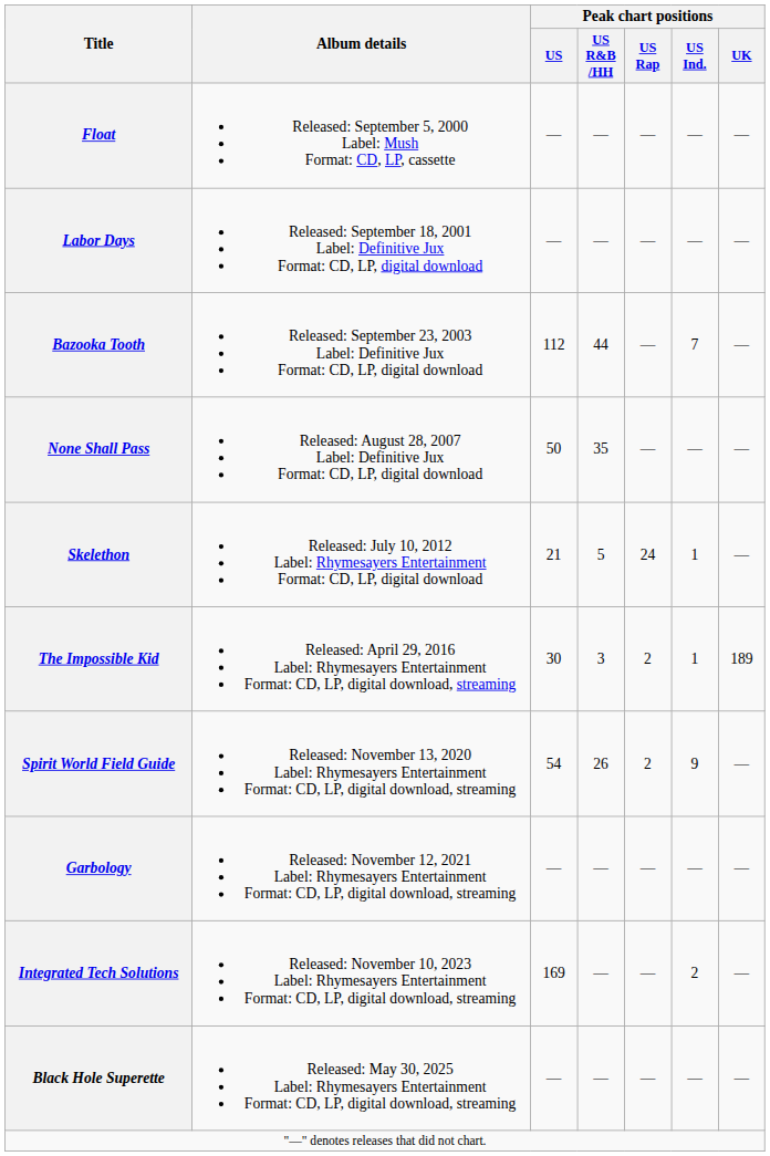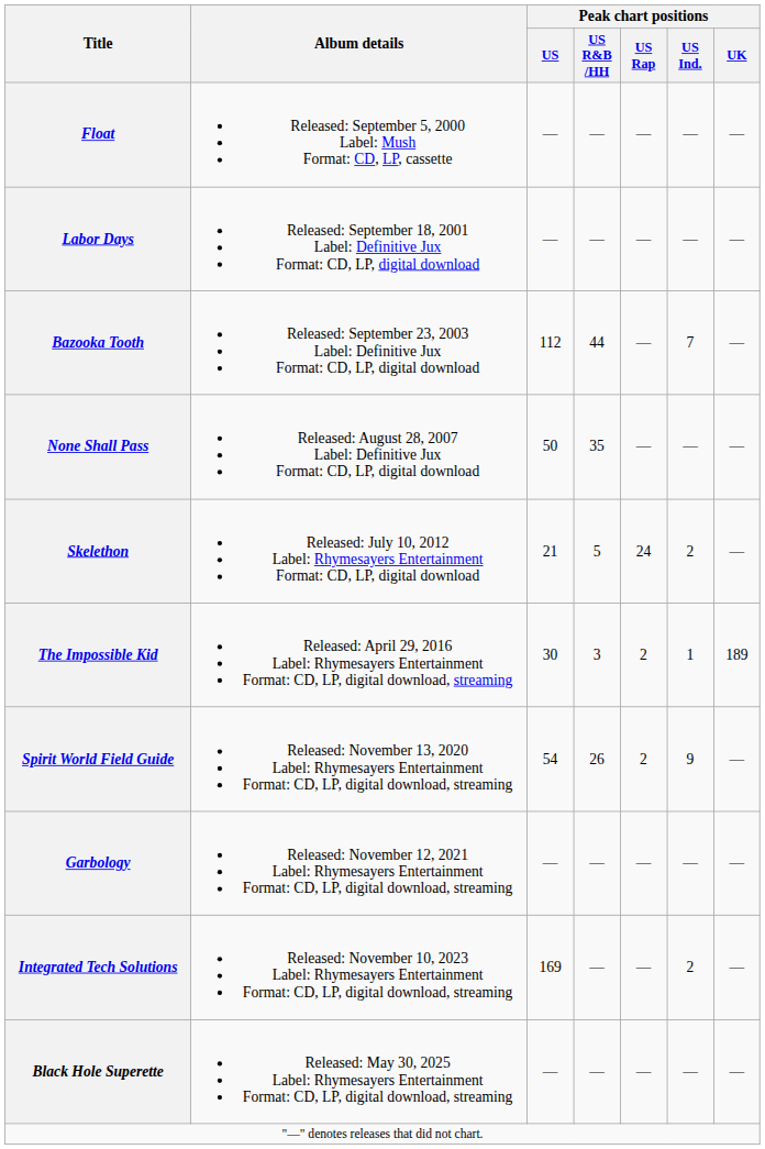 <table class="wikitable plainrowheaders" style="text-align:center;">
 <tr>
 <th scope="col" rowspan="2" style="width:12em;">Title</th>
 <th scope="col" rowspan="2" style="width:22em;">Album details</th>
 <th scope="col" colspan="5">Peak chart positions</th>
 </tr>
 <tr>
 <th scope="col" style="width:3em;font-size:90%;"><a href='#'>US</a><br></th>
 <th scope="col" style="width:3em;font-size:90%;"><a href='#'>US<br>R&B<br>/HH</a><br></th>
 <th scope="col" style="width:3em;font-size:90%;"><a href='#'>US<br>Rap</a><br></th>
 <th scope="col" style="width:3em;font-size:90%;"><a href='#'>US<br>Ind.</a><br></th>
 <th scope="col" style="width:3em;font-size:90%;"><a href='#'>UK</a><br></th>
 </tr>
 <tr>
 <th scope="row"><em><a href='#'>Float</a></em></th>
 <td><br><ul><li>Released: September 5, 2000</li><li>Label: <a href='#'>Mush</a></li><li>Format: <a href='#'>CD</a>, <a href='#'>LP</a>, cassette</li></ul></td>
 <td>—</td>
 <td>—</td>
 <td>—</td>
 <td>—</td>
 <td>—</td>
 </tr>
 <tr>
 <th scope="row"><em><a href='#'>Labor Days</a></em></th>
 <td><br><ul><li>Released: September 18, 2001</li><li>Label: <a href='#'>Definitive Jux</a></li><li>Format: CD, LP, <a href='#'>digital download</a></li></ul></td>
 <td>—</td>
 <td>—</td>
 <td>—</td>
 <td>—</td>
 <td>—</td>
 </tr>
 <tr>
 <th scope="row"><em><a href='#'>Bazooka Tooth</a></em></th>
 <td><br><ul><li>Released: September 23, 2003</li><li>Label: Definitive Jux</li><li>Format: CD, LP, digital download</li></ul></td>
 <td>112</td>
 <td>44</td>
 <td>—</td>
 <td>7</td>
 <td>—</td>
 </tr>
 <tr>
 <th scope="row"><em><a href='#'>None Shall Pass</a></em></th>
 <td><br><ul><li>Released: August 28, 2007</li><li>Label: Definitive Jux</li><li>Format: CD, LP, digital download</li></ul></td>
 <td>50</td>
 <td>35</td>
 <td>—</td>
 <td>—</td>
 <td>—</td>
 </tr>
 <tr>
 <th scope="row"><em><a href='#'>Skelethon</a></em></th>
 <td><br><ul><li>Released: July 10, 2012</li><li>Label: <a href='#'>Rhymesayers Entertainment</a></li><li>Format: CD, LP, digital download</li></ul></td>
 <td>21</td>
 <td>5</td>
 <td>24</td>
-<td>1</td>
+<td>2</td>
 <td>—</td>
 </tr>
 <tr>
 <th scope="row"><em><a href='#'>The Impossible Kid</a></em></th>
 <td><br><ul><li>Released: April 29, 2016</li><li>Label: Rhymesayers Entertainment</li><li>Format: CD, LP, digital download, <a href='#'>streaming</a></li></ul></td>
 <td>30</td>
 <td>3</td>
 <td>2</td>
 <td>1</td>
 <td>189</td>
 </tr>
 <tr>
 <th scope="row"><em><a href='#'>Spirit World Field Guide</a></em></th>
 <td><br><ul><li>Released: November 13, 2020</li><li>Label: Rhymesayers Entertainment</li><li>Format: CD, LP, digital download, streaming</li></ul></td>
 <td>54</td>
 <td>26</td>
 <td>2</td>
 <td>9</td>
 <td>—</td>
 </tr>
 <tr>
 <th scope="row"><em><a href='#'>Garbology</a></em> <br></th>
 <td><br><ul><li>Released: November 12, 2021</li><li>Label: Rhymesayers Entertainment</li><li>Format: CD, LP, digital download, streaming</li></ul></td>
 <td>—</td>
 <td>—</td>
 <td>—</td>
 <td>—</td>
 <td>—</td>
 </tr>
 <tr>
 <th scope="row"><em><a href='#'>Integrated Tech Solutions</a></em></th>
 <td><br><ul><li>Released: November 10, 2023</li><li>Label: Rhymesayers Entertainment</li><li>Format: CD, LP, digital download, streaming</li></ul></td>
 <td>169</td>
 <td>—</td>
 <td>—</td>
 <td>2</td>
 <td>—</td>
 </tr>
 <tr>
 <th scope="row"><em>Black Hole Superette</em></th>
 <td><br><ul><li>Released: May 30, 2025</li><li>Label: Rhymesayers Entertainment</li><li>Format: CD, LP, digital download, streaming</li></ul></td>
 <td>—</td>
 <td>—</td>
 <td>—</td>
 <td>—</td>
 <td>—</td>
 </tr>
 <tr>
 <td colspan="8" style="font-size:85%">"—" denotes releases that did not chart.</td>
 </tr>
 </table>
